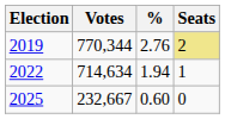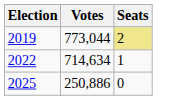 <table class="wikitable">
 <tr>
 <th>Election</th>
 <th>Votes</th>
-<th>%</th>
 <th>Seats</th>
 </tr>
 <tr>
 <td><a href='#'>2019</a></td>
-<td>770,344</td>
-<td>2.76</td>
+<td>773,044</td>
 <td style="background: khaki;">2</td>
 </tr>
 <tr>
 <td><a href='#'>2022</a></td>
 <td>714,634</td>
-<td>1.94</td>
 <td>1</td>
 </tr>
 <tr>
 <td><a href='#'>2025</a></td>
-<td>232,667</td>
-<td>0.60</td>
+<td>250,886</td>
 <td>0</td>
 </tr>
 </table>
